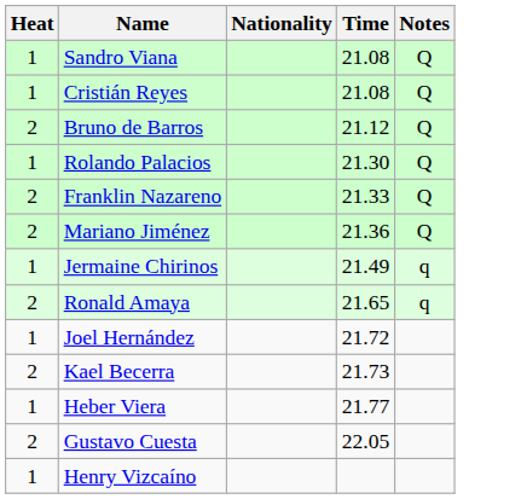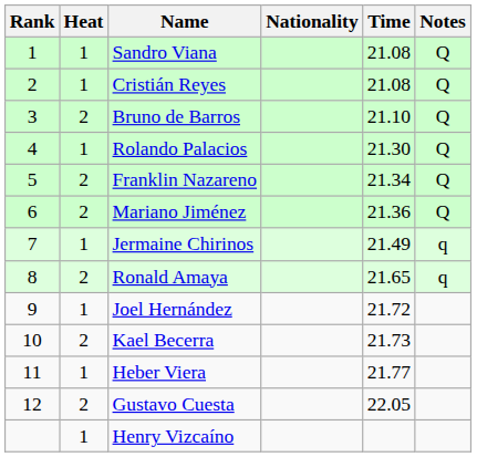 <table class="wikitable sortable" style="text-align:center;font-size:95%">
 <tr>
+<th>Rank</th>
 <th>Heat</th>
 <th>Name</th>
 <th>Nationality</th>
 <th>Time</th>
 <th>Notes</th>
 </tr>
 <tr bgcolor=ccffcc>
 <td>1</td>
+<td>1</td>
 <td align=left><a href='#'>Sandro Viana</a></td>
 <td align=left></td>
 <td>21.08</td>
 <td>Q</td>
 </tr>
 <tr bgcolor=ccffcc>
+<td>2</td>
 <td>1</td>
 <td align=left><a href='#'>Cristián Reyes</a></td>
 <td align=left></td>
 <td>21.08</td>
 <td>Q</td>
 </tr>
 <tr bgcolor=ccffcc>
+<td>3</td>
 <td>2</td>
 <td align=left><a href='#'>Bruno de Barros</a></td>
 <td align=left></td>
-<td>21.12</td>
+<td>21.10</td>
 <td>Q</td>
 </tr>
 <tr bgcolor=ccffcc>
+<td>4</td>
 <td>1</td>
 <td align=left><a href='#'>Rolando Palacios</a></td>
 <td align=left></td>
 <td>21.30</td>
 <td>Q</td>
 </tr>
 <tr bgcolor=ccffcc>
+<td>5</td>
 <td>2</td>
 <td align=left><a href='#'>Franklin Nazareno</a></td>
 <td align=left></td>
-<td>21.33</td>
+<td>21.34</td>
 <td>Q</td>
 </tr>
 <tr bgcolor=ccffcc>
+<td>6</td>
 <td>2</td>
 <td align=left><a href='#'>Mariano Jiménez</a></td>
 <td align=left></td>
 <td>21.36</td>
 <td>Q</td>
 </tr>
 <tr bgcolor=ddffdd>
+<td>7</td>
 <td>1</td>
 <td align=left><a href='#'>Jermaine Chirinos</a></td>
 <td align=left></td>
 <td>21.49</td>
 <td>q</td>
 </tr>
 <tr bgcolor=ddffdd>
+<td>8</td>
 <td>2</td>
 <td align=left><a href='#'>Ronald Amaya</a></td>
 <td align=left></td>
 <td>21.65</td>
 <td>q</td>
 </tr>
 <tr>
+<td>9</td>
 <td>1</td>
 <td align=left><a href='#'>Joel Hernández</a></td>
 <td align=left></td>
 <td>21.72</td>
 <td></td>
 </tr>
 <tr>
+<td>10</td>
 <td>2</td>
 <td align=left><a href='#'>Kael Becerra</a></td>
 <td align=left></td>
 <td>21.73</td>
 <td></td>
 </tr>
 <tr>
+<td>11</td>
 <td>1</td>
 <td align=left><a href='#'>Heber Viera</a></td>
 <td align=left></td>
 <td>21.77</td>
 <td></td>
 </tr>
 <tr>
+<td>12</td>
 <td>2</td>
 <td align=left><a href='#'>Gustavo Cuesta</a></td>
 <td align=left></td>
 <td>22.05</td>
 <td></td>
 </tr>
 <tr>
+<td></td>
 <td>1</td>
 <td align=left><a href='#'>Henry Vizcaíno</a></td>
 <td align=left></td>
 <td></td>
 <td></td>
 </tr>
 </table>
